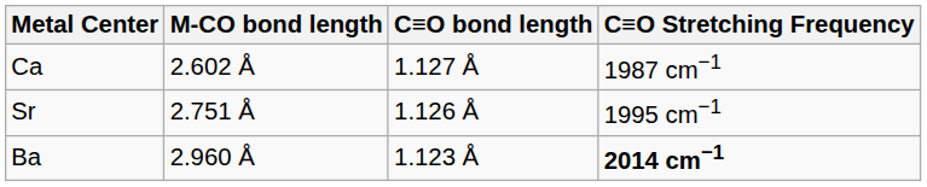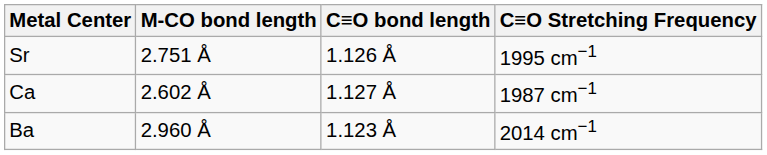 <table class="wikitable">
 <tr>
 <th>Metal Center</th>
 <th>M-CO bond length</th>
 <th>C≡O bond length</th>
 <th>C≡O Stretching Frequency</th>
 </tr>
 <tr>
+<td>Sr</td>
+<td>2.751 Å</td>
+<td>1.126 Å</td>
+<td>1995 cm<sup>−1</sup></td>
+</tr>
+<tr>
 <td>Ca</td>
 <td>2.602 Å</td>
 <td>1.127 Å</td>
 <td>1987 cm<sup>−1</sup></td>
 </tr>
 <tr>
-<td>Sr</td>
-<td>2.751 Å</td>
-<td>1.126 Å</td>
-<td>1995 cm<sup>−1</sup></td>
-</tr>
-<tr>
 <td>Ba</td>
 <td>2.960 Å</td>
 <td>1.123 Å</td>
-<td><strong>2014 cm<sup>−1</sup></strong></td>
+<td>2014 cm<sup>−1</sup></td>
 </tr>
 </table>
